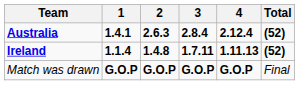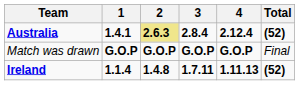 <table class="wikitable">
 <tr>
 <th>Team</th>
 <th>1</th>
 <th>2</th>
 <th>3</th>
 <th>4</th>
 <th>Total</th>
 </tr>
 <tr>
 <td> <strong><a href='#'>Australia</a></strong></td>
 <td><strong>1.4.1</strong></td>
-<td><strong>2.6.3</strong></td>
+<td style="background: khaki;"><strong>2.6.3</strong></td>
 <td><strong>2.8.4</strong></td>
 <td><strong>2.12.4</strong></td>
-<td><strong>(52)</strong></td>
-</tr>
-<tr>
-<td> <strong><a href='#'>Ireland</a></strong></td>
-<td><strong>1.1.4</strong></td>
-<td><strong>1.4.8</strong></td>
-<td><strong>1.7.11</strong></td>
-<td><strong>1.11.13</strong></td>
 <td><strong>(52)</strong></td>
 </tr>
 <tr>
 <td><em>Match was drawn</em></td>
 <td><strong>G.O.P</strong></td>
 <td><strong>G.O.P</strong></td>
 <td><strong>G.O.P</strong></td>
 <td><strong>G.O.P</strong></td>
 <td><em>Final</em></td>
 </tr>
+<tr>
+<td> <strong><a href='#'>Ireland</a></strong></td>
+<td><strong>1.1.4</strong></td>
+<td><strong>1.4.8</strong></td>
+<td><strong>1.7.11</strong></td>
+<td><strong>1.11.13</strong></td>
+<td><strong>(52)</strong></td>
+</tr>
 </table>
